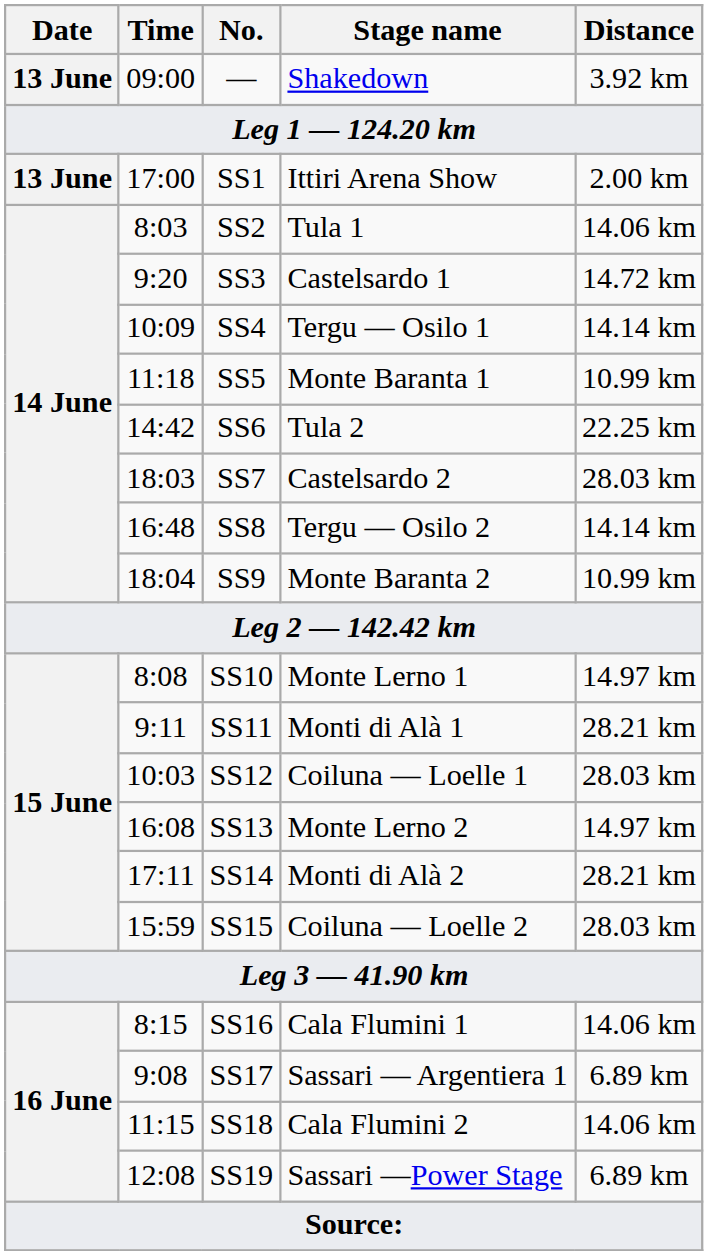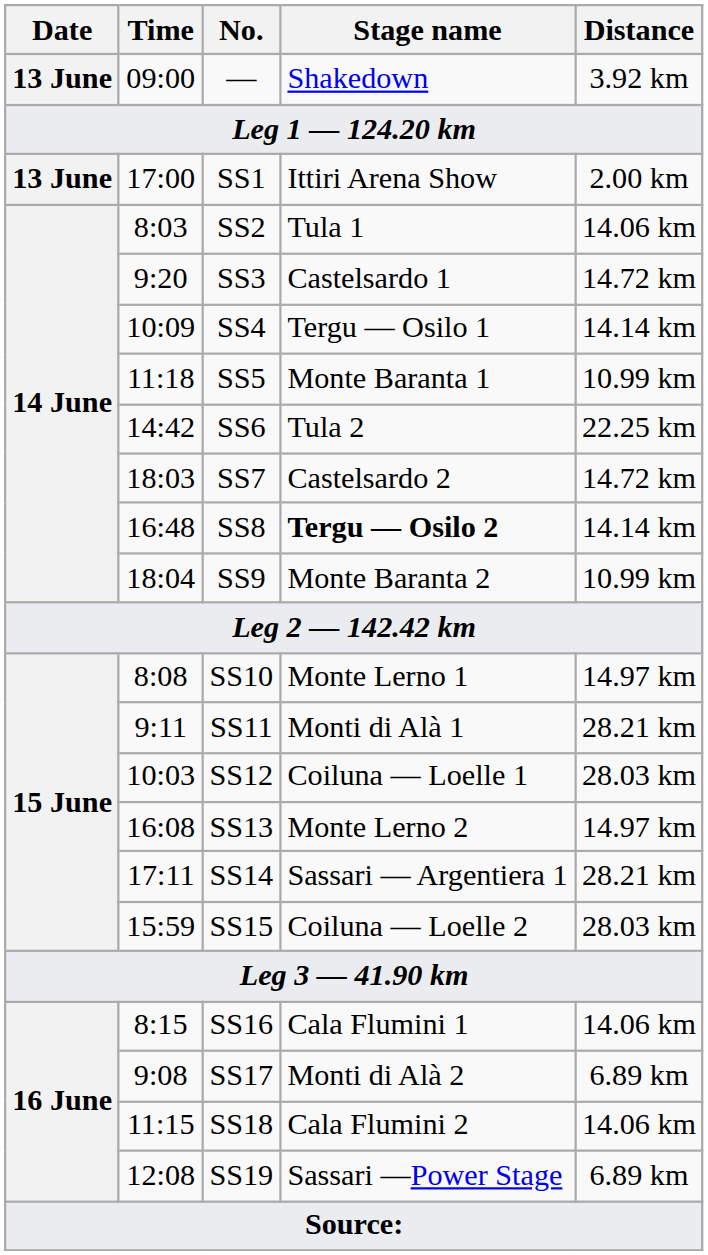 <table class="wikitable" style="font-size: 85%;">
 <tr>
 <th>Date</th>
 <th>Time</th>
 <th>No.</th>
 <th>Stage name</th>
 <th>Distance</th>
 </tr>
 <tr>
 <th nowrap>13 June</th>
 <td align="center">09:00</td>
 <td align="center">—</td>
 <td><a href='#'>Shakedown</a></td>
 <td align="center">3.92 km</td>
 </tr>
 <tr>
 <td style="background-color:#EAECF0; text-align:center" colspan="5"><strong><em>Leg 1 — 124.20 km</em></strong></td>
 </tr>
 <tr>
 <th>13 June</th>
 <td align="center">17:00</td>
 <td align="center">SS1</td>
 <td>Ittiri Arena Show</td>
 <td align="center">2.00 km</td>
 </tr>
 <tr>
 <th rowspan="8">14 June</th>
 <td align="center">8:03</td>
 <td align="center">SS2</td>
 <td>Tula 1</td>
 <td align="center">14.06 km</td>
 </tr>
 <tr>
 <td align="center">9:20</td>
 <td align="center">SS3</td>
 <td>Castelsardo 1</td>
 <td align="center">14.72 km</td>
 </tr>
 <tr>
 <td align="center">10:09</td>
 <td align="center">SS4</td>
 <td>Tergu — Osilo 1</td>
 <td align="center">14.14 km</td>
 </tr>
 <tr>
 <td align="center">11:18</td>
 <td align="center">SS5</td>
 <td>Monte Baranta 1</td>
 <td align="center">10.99 km</td>
 </tr>
 <tr>
 <td align="center">14:42</td>
 <td align="center">SS6</td>
 <td>Tula 2</td>
 <td align="center">22.25 km</td>
 </tr>
 <tr>
 <td align="center">18:03</td>
 <td align="center">SS7</td>
 <td>Castelsardo 2</td>
-<td align="center">28.03 km</td>
+<td align="center">14.72 km</td>
 </tr>
 <tr>
 <td align="center">16:48</td>
 <td align="center">SS8</td>
-<td>Tergu — Osilo 2</td>
+<td><strong>Tergu — Osilo 2</strong></td>
 <td align="center">14.14 km</td>
 </tr>
 <tr>
 <td align="center">18:04</td>
 <td align="center">SS9</td>
 <td>Monte Baranta 2</td>
 <td align="center">10.99 km</td>
 </tr>
 <tr>
 <td style="background-color:#EAECF0; text-align:center" colspan="5"><strong><em>Leg 2 — 142.42 km</em></strong></td>
 </tr>
 <tr>
 <th rowspan="6">15 June</th>
 <td align="center">8:08</td>
 <td align="center">SS10</td>
 <td>Monte Lerno 1</td>
 <td align="center">14.97 km</td>
 </tr>
 <tr>
 <td align="center">9:11</td>
 <td align="center">SS11</td>
 <td>Monti di Alà 1</td>
 <td align="center">28.21 km</td>
 </tr>
 <tr>
 <td align="center">10:03</td>
 <td align="center">SS12</td>
 <td>Coiluna — Loelle 1</td>
 <td align="center">28.03 km</td>
 </tr>
 <tr>
 <td align="center">16:08</td>
 <td align="center">SS13</td>
 <td>Monte Lerno 2</td>
 <td align="center">14.97 km</td>
 </tr>
 <tr>
 <td align="center">17:11</td>
 <td align="center">SS14</td>
-<td>Monti di Alà 2</td>
+<td>Sassari — Argentiera 1</td>
 <td align="center">28.21 km</td>
 </tr>
 <tr>
 <td align="center">15:59</td>
 <td align="center">SS15</td>
 <td>Coiluna — Loelle 2</td>
 <td align="center">28.03 km</td>
 </tr>
 <tr>
 <td style="background-color:#EAECF0; text-align:center" colspan="5"><strong><em>Leg 3 — 41.90 km</em></strong></td>
 </tr>
 <tr>
 <th rowspan="4">16 June</th>
 <td align="center">8:15</td>
 <td align="center">SS16</td>
 <td>Cala Flumini 1</td>
 <td align="center">14.06 km</td>
 </tr>
 <tr>
 <td align="center">9:08</td>
 <td align="center">SS17</td>
-<td>Sassari — Argentiera 1</td>
+<td>Monti di Alà 2</td>
 <td align="center">6.89 km</td>
 </tr>
 <tr>
 <td align="center">11:15</td>
 <td align="center">SS18</td>
 <td>Cala Flumini 2</td>
 <td align="center">14.06 km</td>
 </tr>
 <tr>
 <td align="center">12:08</td>
 <td align="center">SS19</td>
 <td nowrap>Sassari —<a href='#'>Power Stage</a></td>
 <td align="center">6.89 km</td>
 </tr>
 <tr>
 <td style="background-color:#EAECF0; text-align:center" colspan="5"><strong>Source:</strong></td>
 </tr>
 <tr>
 </tr>
 </table>
